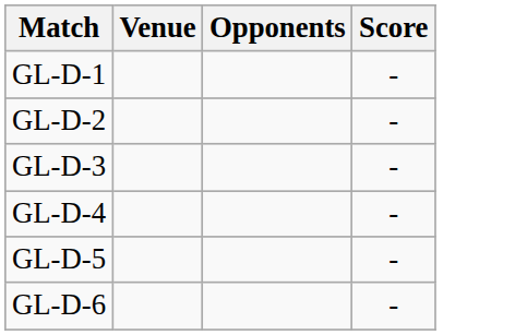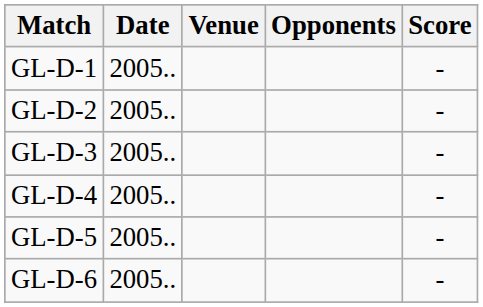 <table class="wikitable" style="text-align:center;">
 <tr>
 <th>Match</th>
+<th>Date</th>
 <th>Venue</th>
 <th>Opponents</th>
 <th>Score</th>
 </tr>
 <tr>
 <td>GL-D-1</td>
+<td>2005..</td>
 <td><a href='#'></a></td>
 <td><a href='#'></a></td>
 <td>-</td>
 </tr>
 <tr>
 <td>GL-D-2</td>
+<td>2005..</td>
 <td><a href='#'></a></td>
 <td><a href='#'></a></td>
 <td>-</td>
 </tr>
 <tr>
 <td>GL-D-3</td>
+<td>2005..</td>
 <td><a href='#'></a></td>
 <td><a href='#'></a></td>
 <td>-</td>
 </tr>
 <tr>
 <td>GL-D-4</td>
+<td>2005..</td>
 <td><a href='#'></a></td>
 <td><a href='#'></a></td>
 <td>-</td>
 </tr>
 <tr>
 <td>GL-D-5</td>
+<td>2005..</td>
 <td><a href='#'></a></td>
 <td><a href='#'></a></td>
 <td>-</td>
 </tr>
 <tr>
 <td>GL-D-6</td>
+<td>2005..</td>
 <td><a href='#'></a></td>
 <td><a href='#'></a></td>
 <td>-</td>
 </tr>
 </table>
